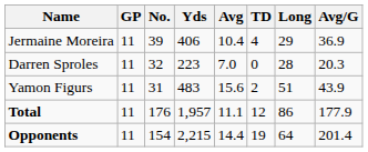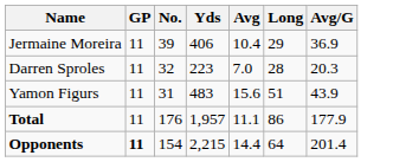 <table class="wikitable" style="white-space:nowrap;">
 <tr>
 <th>Name</th>
 <th>GP</th>
 <th>No.</th>
 <th>Yds</th>
 <th>Avg</th>
-<th>TD</th>
 <th>Long</th>
 <th>Avg/G</th>
 </tr>
 <tr>
 <td>Jermaine Moreira</td>
 <td>11</td>
 <td>39</td>
 <td>406</td>
 <td>10.4</td>
-<td>4</td>
 <td>29</td>
 <td>36.9</td>
 </tr>
 <tr>
 <td>Darren Sproles</td>
 <td>11</td>
 <td>32</td>
 <td>223</td>
 <td>7.0</td>
-<td>0</td>
 <td>28</td>
 <td>20.3</td>
 </tr>
 <tr>
 <td>Yamon Figurs</td>
 <td>11</td>
 <td>31</td>
 <td>483</td>
 <td>15.6</td>
-<td>2</td>
 <td>51</td>
 <td>43.9</td>
 </tr>
 <tr>
 <td><strong>Total</strong></td>
 <td>11</td>
 <td>176</td>
 <td>1,957</td>
 <td>11.1</td>
-<td>12</td>
 <td>86</td>
 <td>177.9</td>
 </tr>
 <tr>
 <td><strong>Opponents</strong></td>
-<td>11</td>
+<td><strong>11</strong></td>
 <td>154</td>
 <td>2,215</td>
 <td>14.4</td>
-<td>19</td>
 <td>64</td>
 <td>201.4</td>
 </tr>
 </table>
